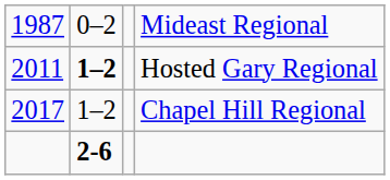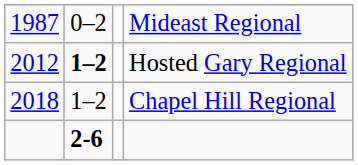 <table class="wikitable">
 <tr>
 <td><a href='#'>1987</a></td>
 <td>0–2</td>
 <td></td>
 <td><a href='#'>Mideast Regional</a></td>
 </tr>
 <tr>
-<td><a href='#'>2011</a></td>
+<td><a href='#'>2012</a></td>
 <td><strong>1–2</strong></td>
 <td></td>
 <td>Hosted <a href='#'>Gary Regional</a></td>
 </tr>
 <tr>
-<td><a href='#'>2017</a></td>
+<td><a href='#'>2018</a></td>
 <td>1–2</td>
 <td></td>
 <td><a href='#'>Chapel Hill Regional</a></td>
 </tr>
 <tr>
 <td></td>
 <td><strong>2-6</strong></td>
 <td><strong></strong></td>
 <td></td>
 </tr>
 </table>
